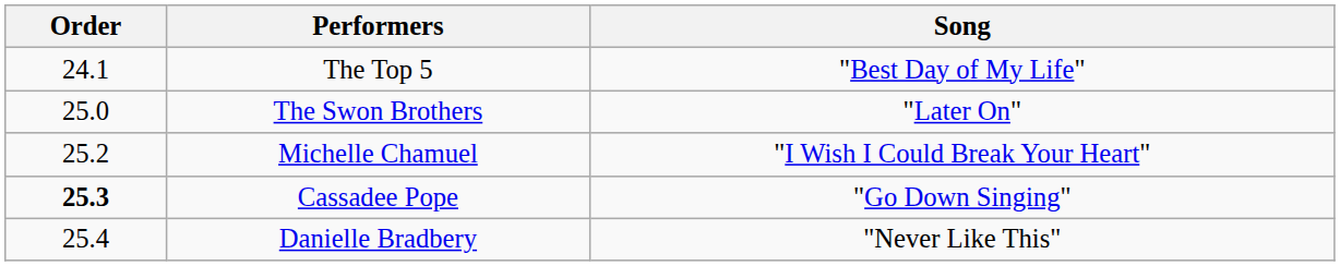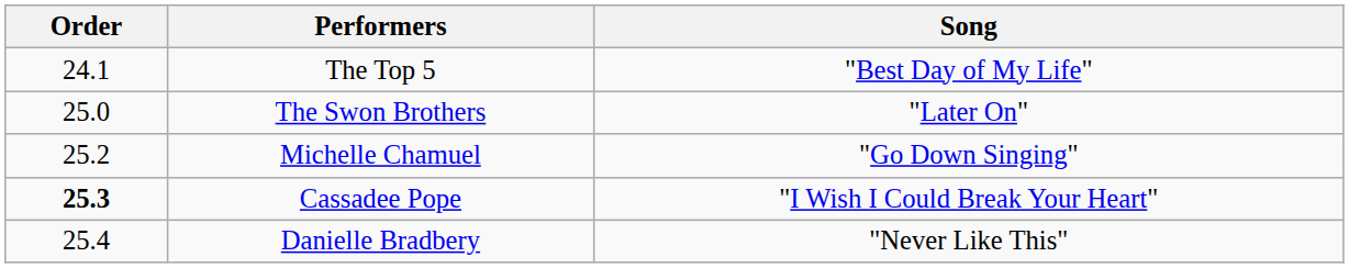 <table class="wikitable" style="text-align:center; width:50%;">
 <tr>
 <th>Order</th>
 <th>Performers</th>
 <th>Song</th>
 </tr>
 <tr>
 <td>24.1</td>
 <td>The Top 5</td>
 <td>"<a href='#'>Best Day of My Life</a>"</td>
 </tr>
 <tr>
 <td>25.0</td>
 <td><a href='#'>The Swon Brothers</a></td>
 <td>"<a href='#'>Later On</a>"</td>
 </tr>
 <tr>
 <td>25.2</td>
 <td><a href='#'>Michelle Chamuel</a></td>
-<td>"<a href='#'>I Wish I Could Break Your Heart</a>"</td>
+<td>"<a href='#'>Go Down Singing</a>"</td>
 </tr>
 <tr>
 <td><strong>25.3</strong></td>
 <td><a href='#'>Cassadee Pope</a></td>
-<td>"<a href='#'>Go Down Singing</a>"</td>
+<td>"<a href='#'>I Wish I Could Break Your Heart</a>"</td>
 </tr>
 <tr>
 <td>25.4</td>
 <td><a href='#'>Danielle Bradbery</a></td>
 <td>"Never Like This"</td>
 </tr>
 </table>
